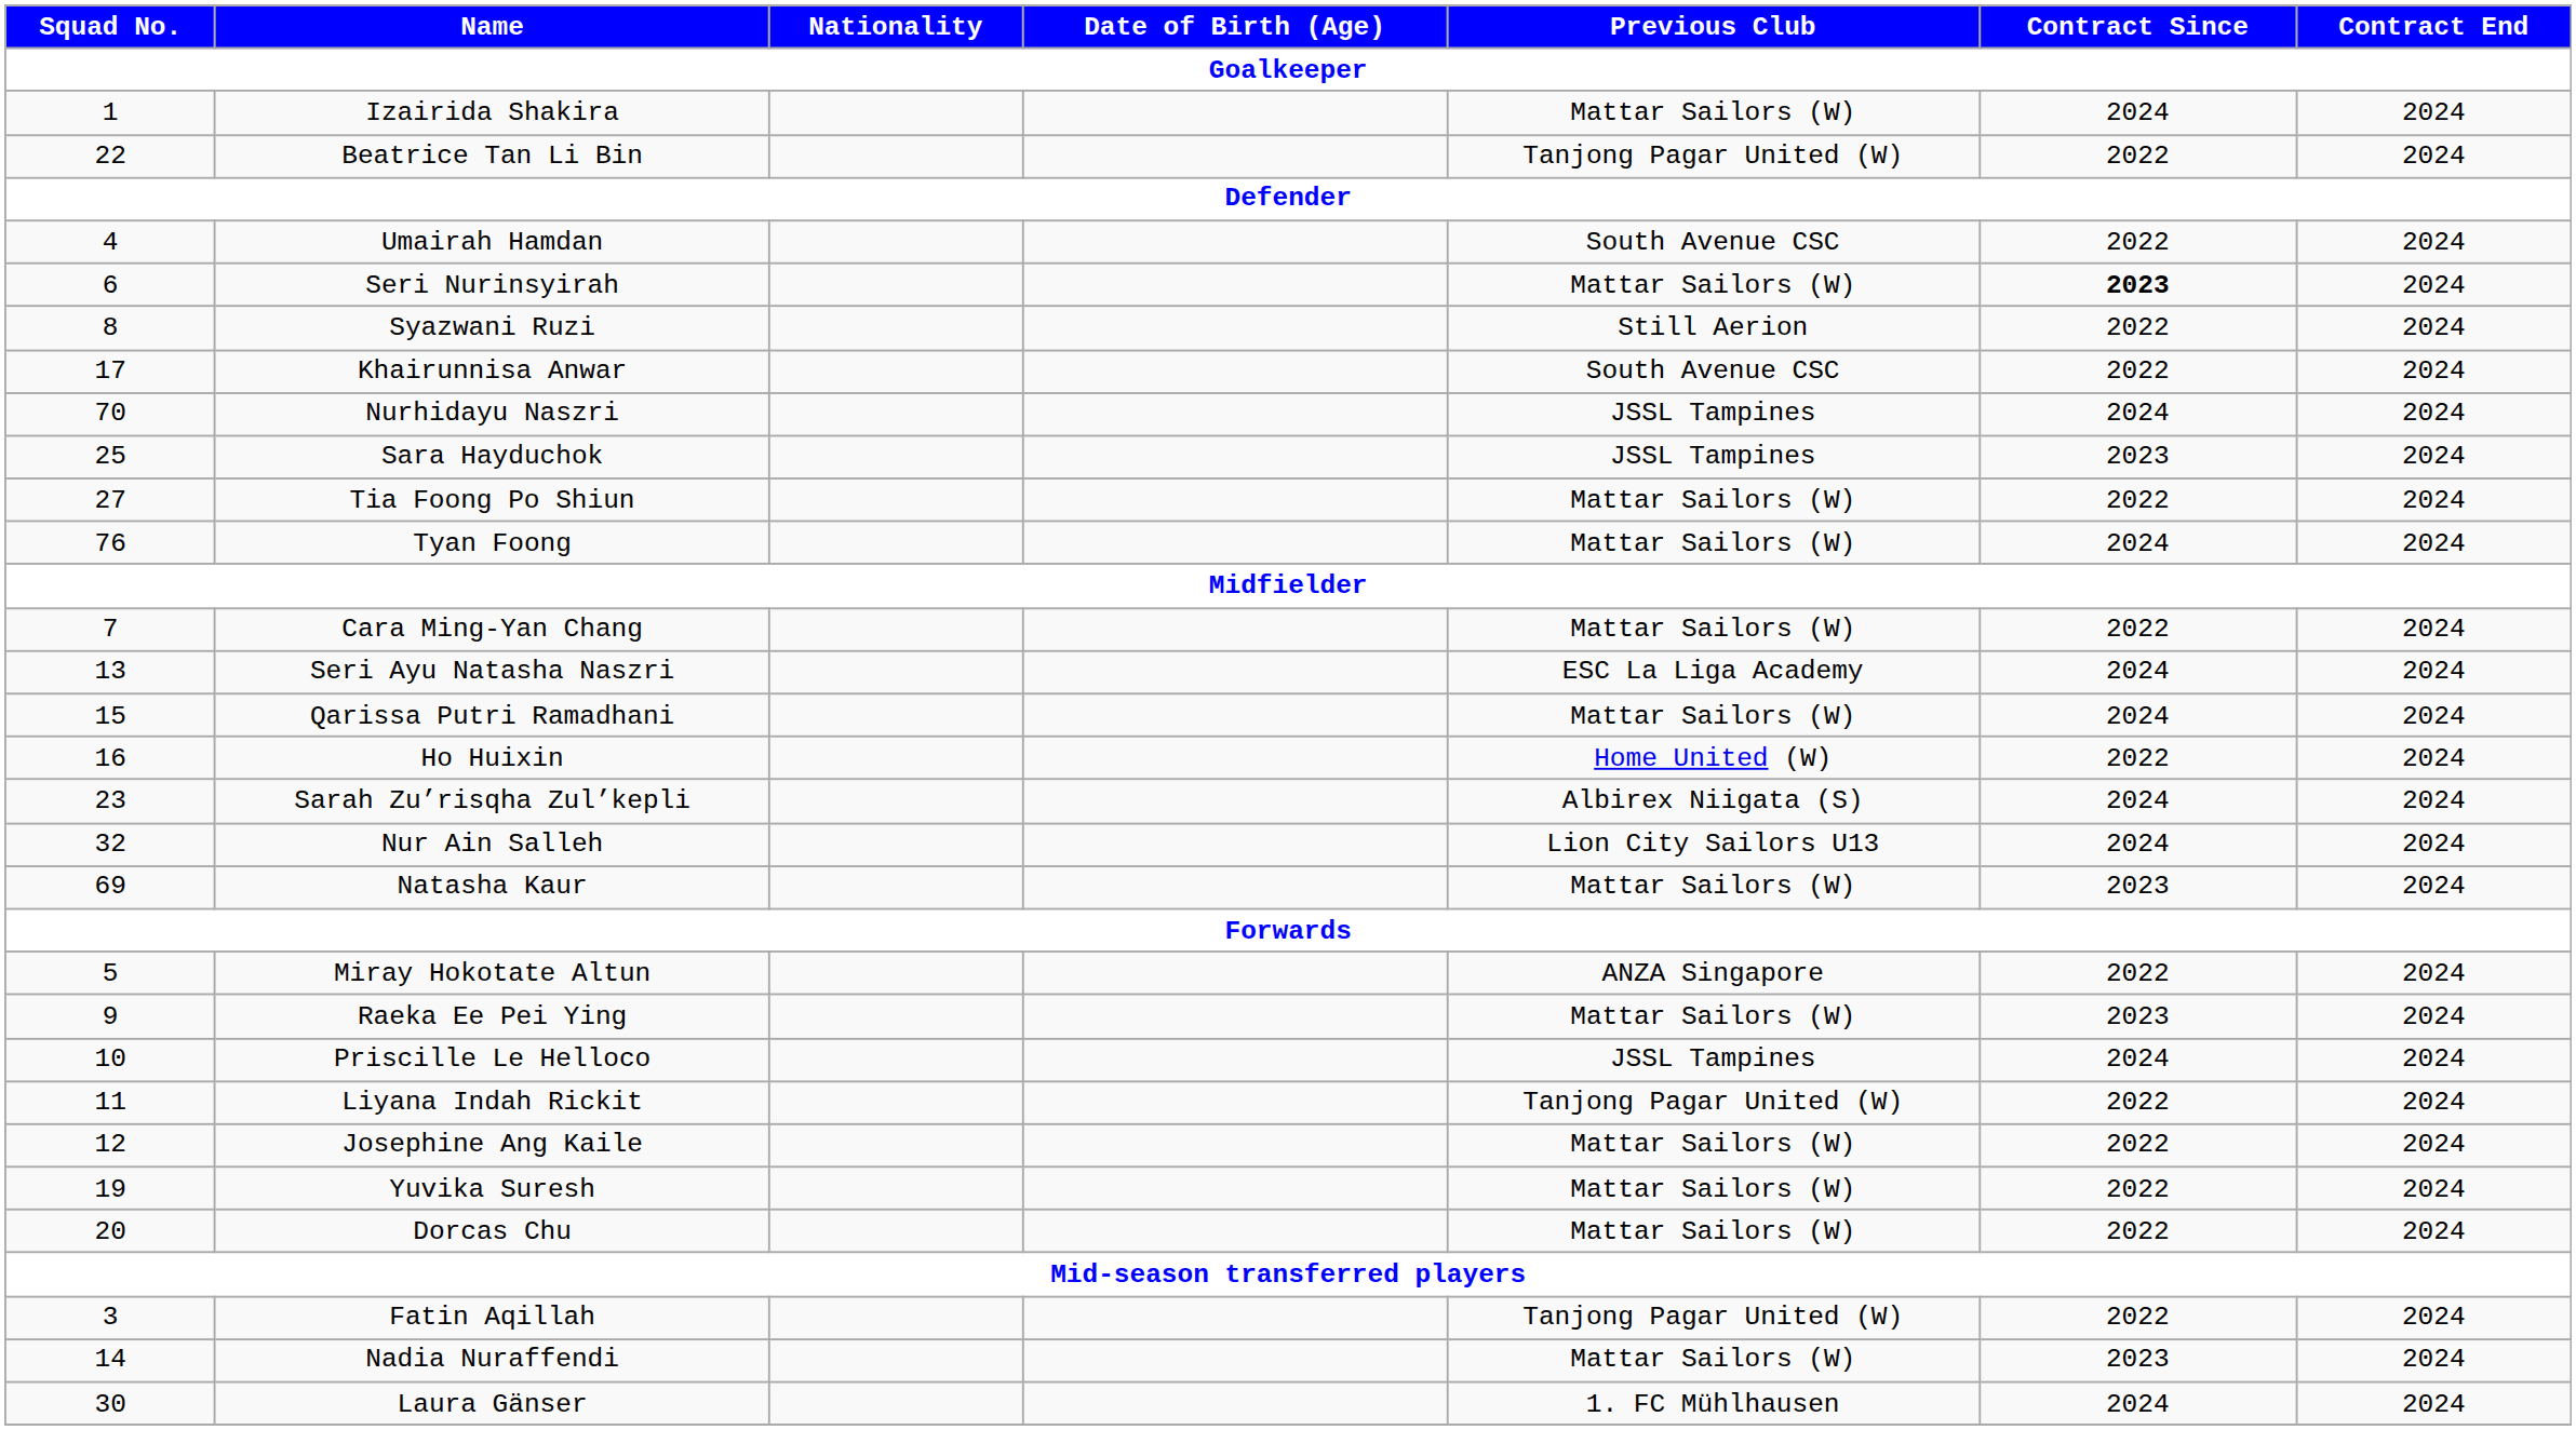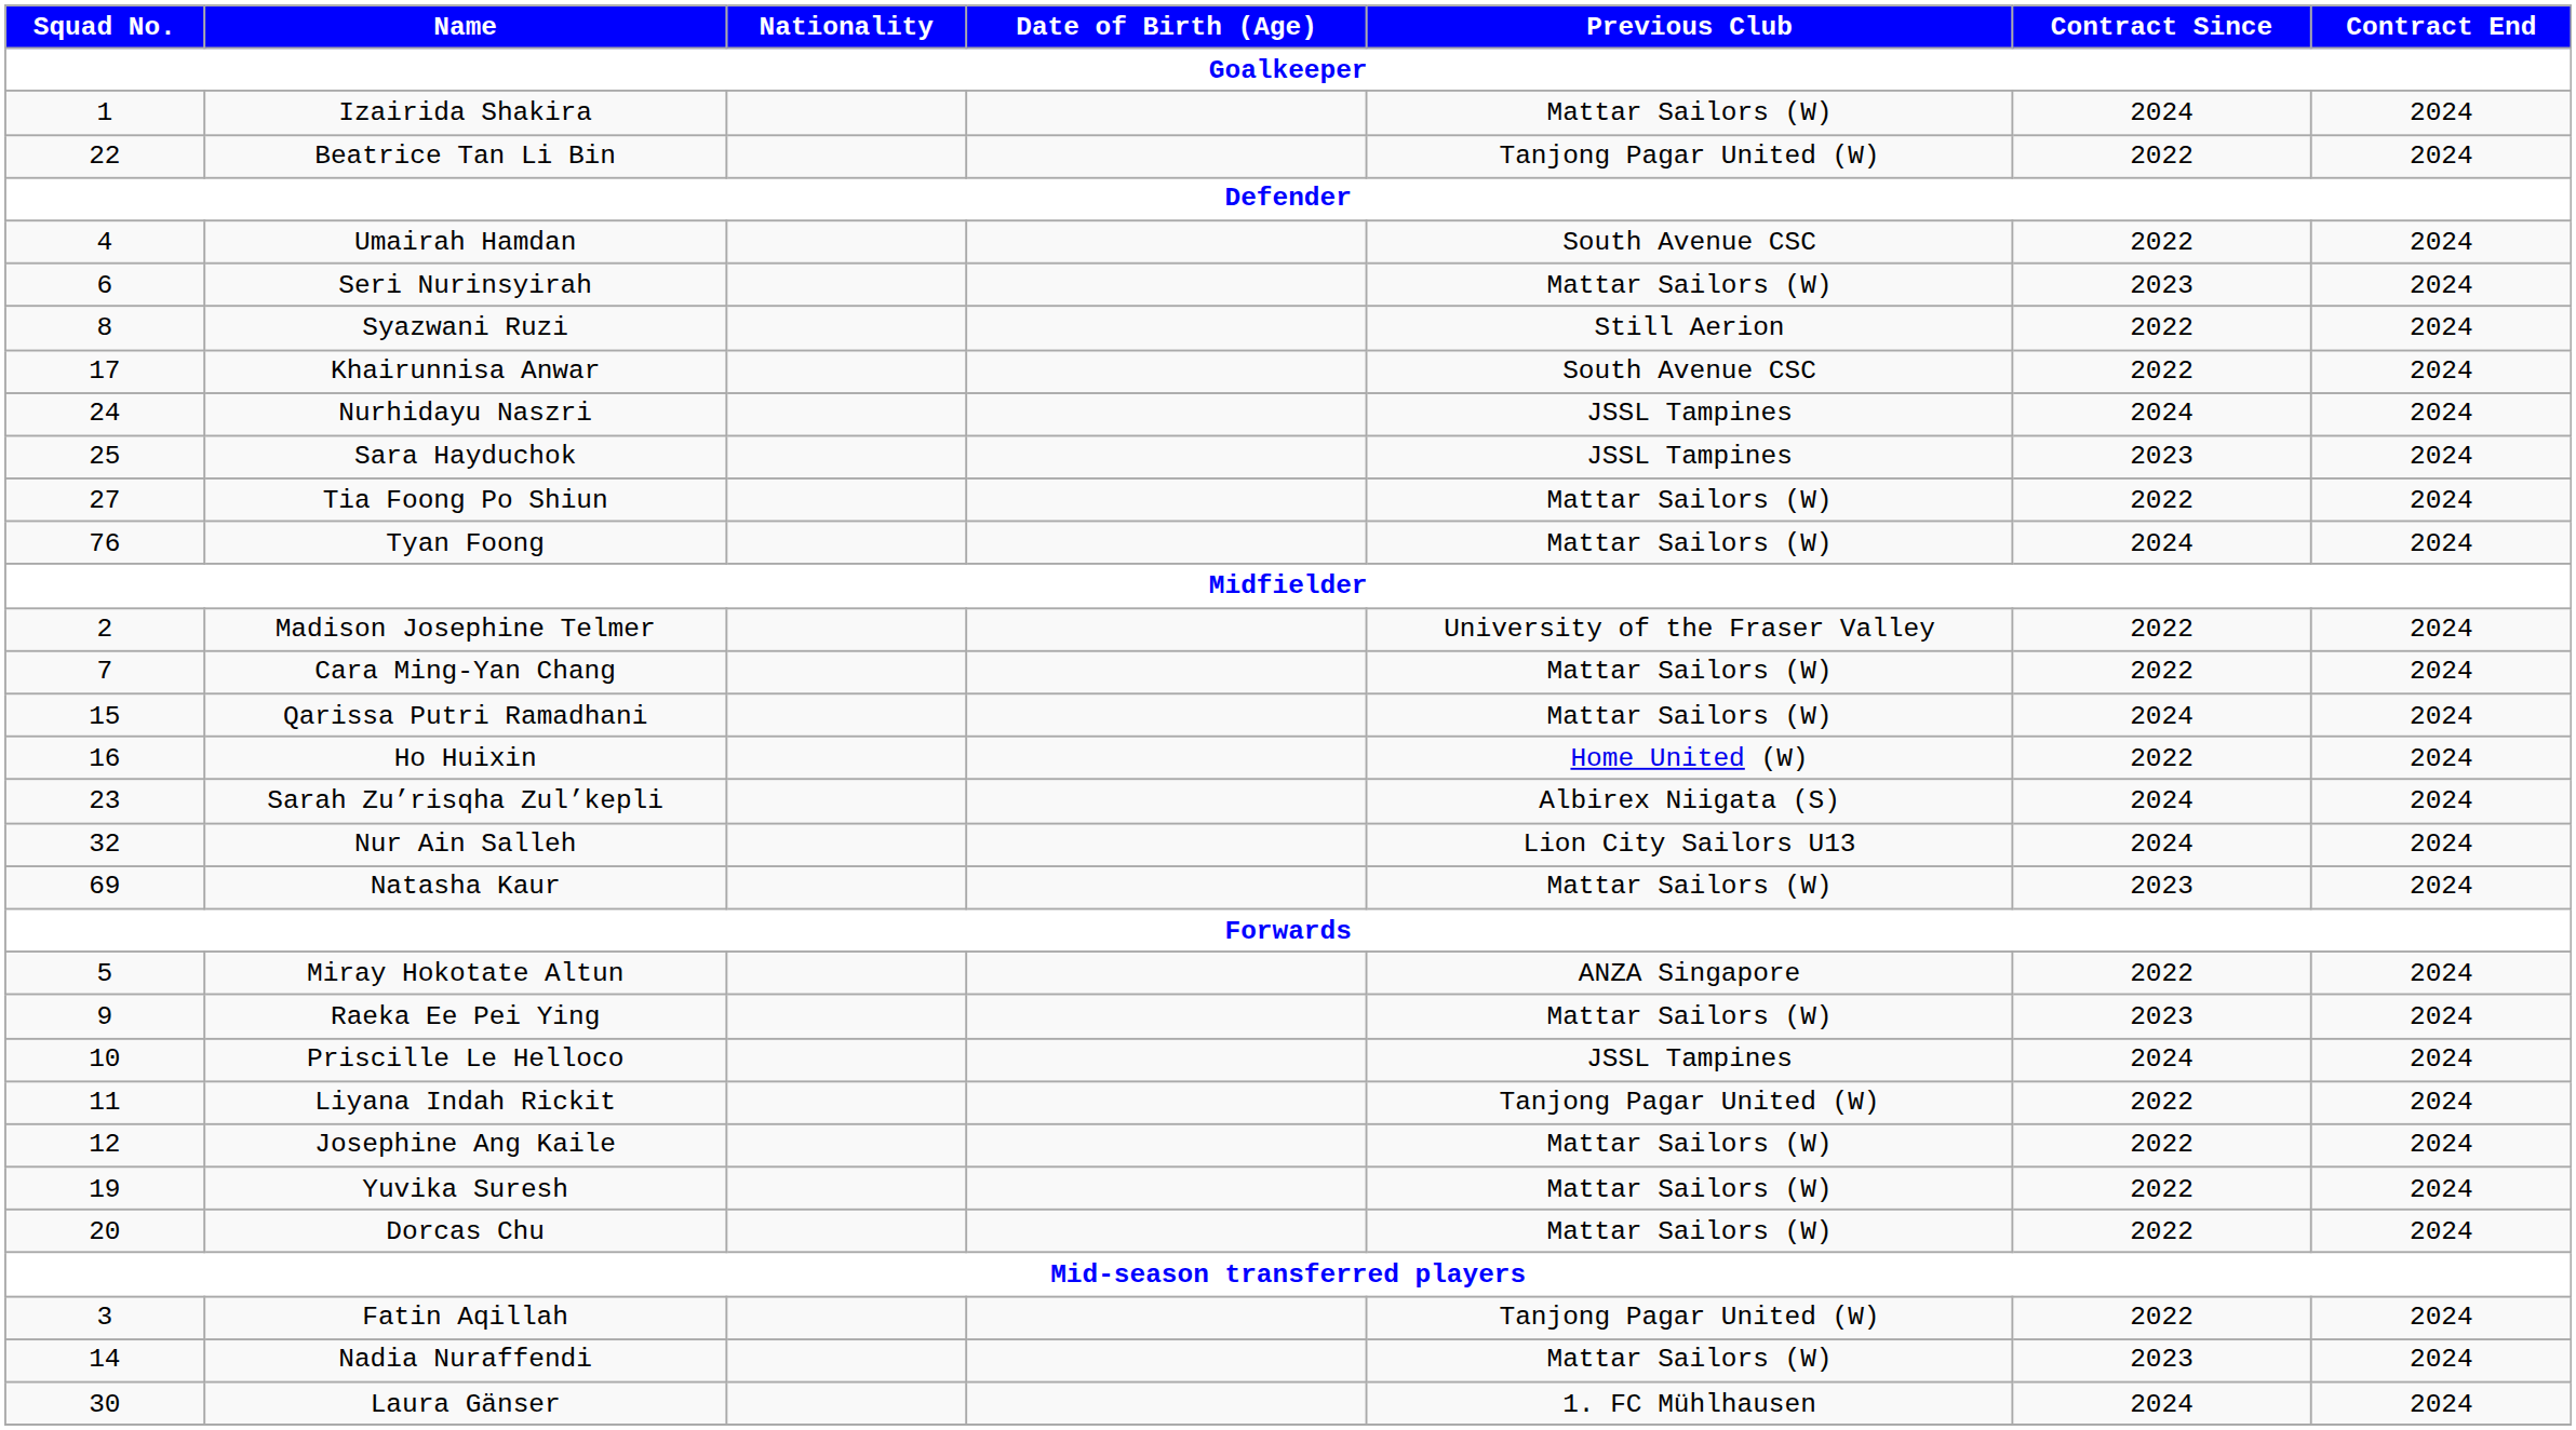 <table class="wikitable" style="text-align:center; font-size:100%; width:100%;">
 <tr>
 <th style="background:Blue; color:white; text-align:center;">Squad No.</th>
 <th style="background:Blue; color:white; text-align:center;">Name</th>
 <th style="background:Blue; color:white; text-align:center;">Nationality</th>
 <th style="background:Blue; color:white; text-align:center;">Date of Birth (Age)</th>
 <th style="background:Blue; color:white; text-align:center;">Previous Club</th>
 <th style="background:Blue; color:white; text-align:center;">Contract Since</th>
 <th style="background:Blue; color:white; text-align:center;">Contract End</th>
 </tr>
 <tr>
 <th colspan="7" style="background:white; color:blue; text-align:center">Goalkeeper</th>
 </tr>
 <tr>
 <td>1</td>
 <td>Izairida Shakira</td>
 <td></td>
 <td></td>
 <td> Mattar Sailors (W)</td>
 <td>2024</td>
 <td>2024</td>
 </tr>
 <tr>
 <td>22</td>
 <td>Beatrice Tan Li Bin</td>
 <td></td>
 <td></td>
 <td> Tanjong Pagar United (W)</td>
 <td>2022</td>
 <td>2024</td>
 </tr>
 <tr>
 <th colspan="7" style="background:white; color:blue; text-align:center">Defender</th>
 </tr>
 <tr>
 <td>4</td>
 <td>Umairah Hamdan</td>
 <td></td>
 <td></td>
 <td> South Avenue CSC</td>
 <td>2022</td>
 <td>2024</td>
 </tr>
 <tr>
 <td>6</td>
 <td>Seri Nurinsyirah</td>
 <td></td>
 <td></td>
 <td> Mattar Sailors (W)</td>
-<td><strong>2023</strong></td>
+<td>2023</td>
 <td>2024</td>
 </tr>
 <tr>
 <td>8</td>
 <td>Syazwani Ruzi</td>
 <td></td>
 <td></td>
 <td> Still Aerion</td>
 <td>2022</td>
 <td>2024</td>
 </tr>
 <tr>
 <td>17</td>
 <td>Khairunnisa Anwar</td>
 <td></td>
 <td></td>
 <td> South Avenue CSC</td>
 <td>2022</td>
 <td>2024</td>
 </tr>
 <tr>
-<td>70</td>
+<td>24</td>
 <td>Nurhidayu Naszri</td>
 <td></td>
 <td></td>
 <td> JSSL Tampines</td>
 <td>2024</td>
 <td>2024</td>
 </tr>
 <tr>
 <td>25</td>
 <td>Sara Hayduchok</td>
 <td></td>
 <td></td>
 <td> JSSL Tampines</td>
 <td>2023</td>
 <td>2024</td>
 </tr>
 <tr>
 <td>27</td>
 <td>Tia Foong Po Shiun</td>
 <td></td>
 <td></td>
 <td> Mattar Sailors (W)</td>
 <td>2022</td>
 <td>2024</td>
 </tr>
 <tr>
 <td>76</td>
 <td>Tyan Foong</td>
 <td></td>
 <td></td>
 <td> Mattar Sailors (W)</td>
 <td>2024</td>
 <td>2024</td>
 </tr>
 <tr>
 <th colspan="7" style="background:white; color:blue; text-align:center">Midfielder</th>
 </tr>
 <tr>
+<td>2</td>
+<td>Madison Josephine Telmer</td>
+<td></td>
+<td></td>
+<td> University of the Fraser Valley</td>
+<td>2022</td>
+<td>2024</td>
+</tr>
+<tr>
 <td>7</td>
 <td>Cara Ming-Yan Chang</td>
 <td></td>
 <td></td>
 <td> Mattar Sailors (W)</td>
 <td>2022</td>
-<td>2024</td>
-</tr>
-<tr>
-<td>13</td>
-<td>Seri Ayu Natasha Naszri</td>
-<td></td>
-<td></td>
-<td> ESC La Liga Academy</td>
-<td>2024</td>
 <td>2024</td>
 </tr>
 <tr>
 <td>15</td>
 <td>Qarissa Putri Ramadhani</td>
 <td></td>
 <td></td>
 <td> Mattar Sailors (W)</td>
 <td>2024</td>
 <td>2024</td>
 </tr>
 <tr>
 <td>16</td>
 <td>Ho Huixin</td>
 <td></td>
 <td></td>
 <td> <a href='#'>Home United</a> (W)</td>
 <td>2022</td>
 <td>2024</td>
 </tr>
 <tr>
 <td>23</td>
 <td>Sarah Zu’risqha Zul’kepli</td>
 <td></td>
 <td></td>
 <td> Albirex Niigata (S)</td>
 <td>2024</td>
 <td>2024</td>
 </tr>
 <tr>
 <td>32</td>
 <td>Nur Ain Salleh</td>
 <td></td>
 <td></td>
 <td> Lion City Sailors U13</td>
 <td>2024</td>
 <td>2024</td>
 </tr>
 <tr>
 <td>69</td>
 <td>Natasha Kaur</td>
 <td></td>
 <td></td>
 <td> Mattar Sailors (W)</td>
 <td>2023</td>
 <td>2024</td>
 </tr>
 <tr>
 <th colspan="7" style="background:white; color:blue; text-align:center">Forwards</th>
 </tr>
 <tr>
 <td>5</td>
 <td>Miray Hokotate Altun</td>
 <td></td>
 <td></td>
 <td> ANZA Singapore</td>
 <td>2022</td>
 <td>2024</td>
 </tr>
 <tr>
 <td>9</td>
 <td>Raeka Ee Pei Ying</td>
 <td></td>
 <td></td>
 <td> Mattar Sailors (W)</td>
 <td>2023</td>
 <td>2024</td>
 </tr>
 <tr>
 <td>10</td>
 <td>Priscille Le Helloco</td>
 <td></td>
 <td></td>
 <td> JSSL Tampines</td>
 <td>2024</td>
 <td>2024</td>
 </tr>
 <tr>
 <td>11</td>
 <td>Liyana Indah Rickit</td>
 <td></td>
 <td></td>
 <td> Tanjong Pagar United (W)</td>
 <td>2022</td>
 <td>2024</td>
 </tr>
 <tr>
 <td>12</td>
 <td>Josephine Ang Kaile</td>
 <td></td>
 <td></td>
 <td> Mattar Sailors (W)</td>
 <td>2022</td>
 <td>2024</td>
 </tr>
 <tr>
 <td>19</td>
 <td>Yuvika Suresh</td>
 <td></td>
 <td></td>
 <td> Mattar Sailors (W)</td>
 <td>2022</td>
 <td>2024</td>
 </tr>
 <tr>
 <td>20</td>
 <td>Dorcas Chu</td>
 <td></td>
 <td></td>
 <td> Mattar Sailors (W)</td>
 <td>2022</td>
 <td>2024</td>
 </tr>
 <tr>
 <th colspan="7" style="background:white; color:blue; text-align:center">Mid-season transferred players</th>
 </tr>
 <tr>
 <td>3</td>
 <td>Fatin Aqillah</td>
 <td></td>
 <td></td>
 <td> Tanjong Pagar United (W)</td>
 <td>2022</td>
 <td>2024</td>
 </tr>
 <tr>
 <td>14</td>
 <td>Nadia Nuraffendi</td>
 <td></td>
 <td></td>
 <td> Mattar Sailors (W)</td>
 <td>2023</td>
 <td>2024</td>
 </tr>
 <tr>
 <td>30</td>
 <td>Laura Gänser</td>
 <td></td>
 <td></td>
 <td> 1. FC Mühlhausen</td>
 <td>2024</td>
 <td>2024</td>
 </tr>
 <tr>
 </tr>
 </table>
